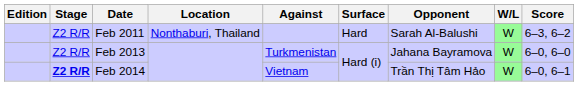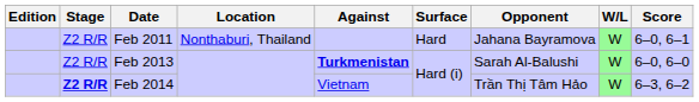 <table class=wikitable style=font-size:97%>
 <tr>
 <th>Edition</th>
 <th>Stage</th>
 <th>Date</th>
 <th>Location</th>
 <th>Against</th>
 <th>Surface</th>
 <th>Opponent</th>
 <th>W/L</th>
 <th>Score</th>
 </tr>
 <tr style="background:#ccf;">
 <td rowspan="1"></td>
 <td rowspan="1"><a href='#'>Z2 R/R</a></td>
 <td>Feb 2011</td>
 <td rowspan="1"><a href='#'>Nonthaburi</a>, Thailand</td>
 <td> </td>
 <td rowspan="1">Hard</td>
-<td>Sarah Al-Balushi</td>
+<td>Jahana Bayramova</td>
 <td style="text-align:center; background:#98fb98;">W</td>
-<td>6–3, 6–2</td>
+<td>6–0, 6–1</td>
 </tr>
 <tr style="background:#ccf;">
 <td rowspan="1"></td>
 <td rowspan="1"><a href='#'>Z2 R/R</a></td>
 <td>Feb 2013</td>
 <td rowspan="2"></td>
-<td> <a href='#'>Turkmenistan</a></td>
+<td><strong> <a href='#'>Turkmenistan</a></strong></td>
 <td rowspan="2">Hard (i)</td>
-<td>Jahana Bayramova</td>
+<td>Sarah Al-Balushi</td>
 <td style="text-align:center; background:#98fb98;">W</td>
 <td>6–0, 6–0</td>
 </tr>
 <tr style="background:#ccf;">
 <td rowspan="1"></td>
 <td rowspan="1"><strong><a href='#'>Z2 R/R</a></strong></td>
 <td>Feb 2014</td>
 <td> <a href='#'>Vietnam</a></td>
 <td>Trần Thị Tâm Hảo</td>
 <td style="text-align:center; background:#98fb98;">W</td>
-<td>6–0, 6–1</td>
+<td>6–3, 6–2</td>
 </tr>
 </table>
